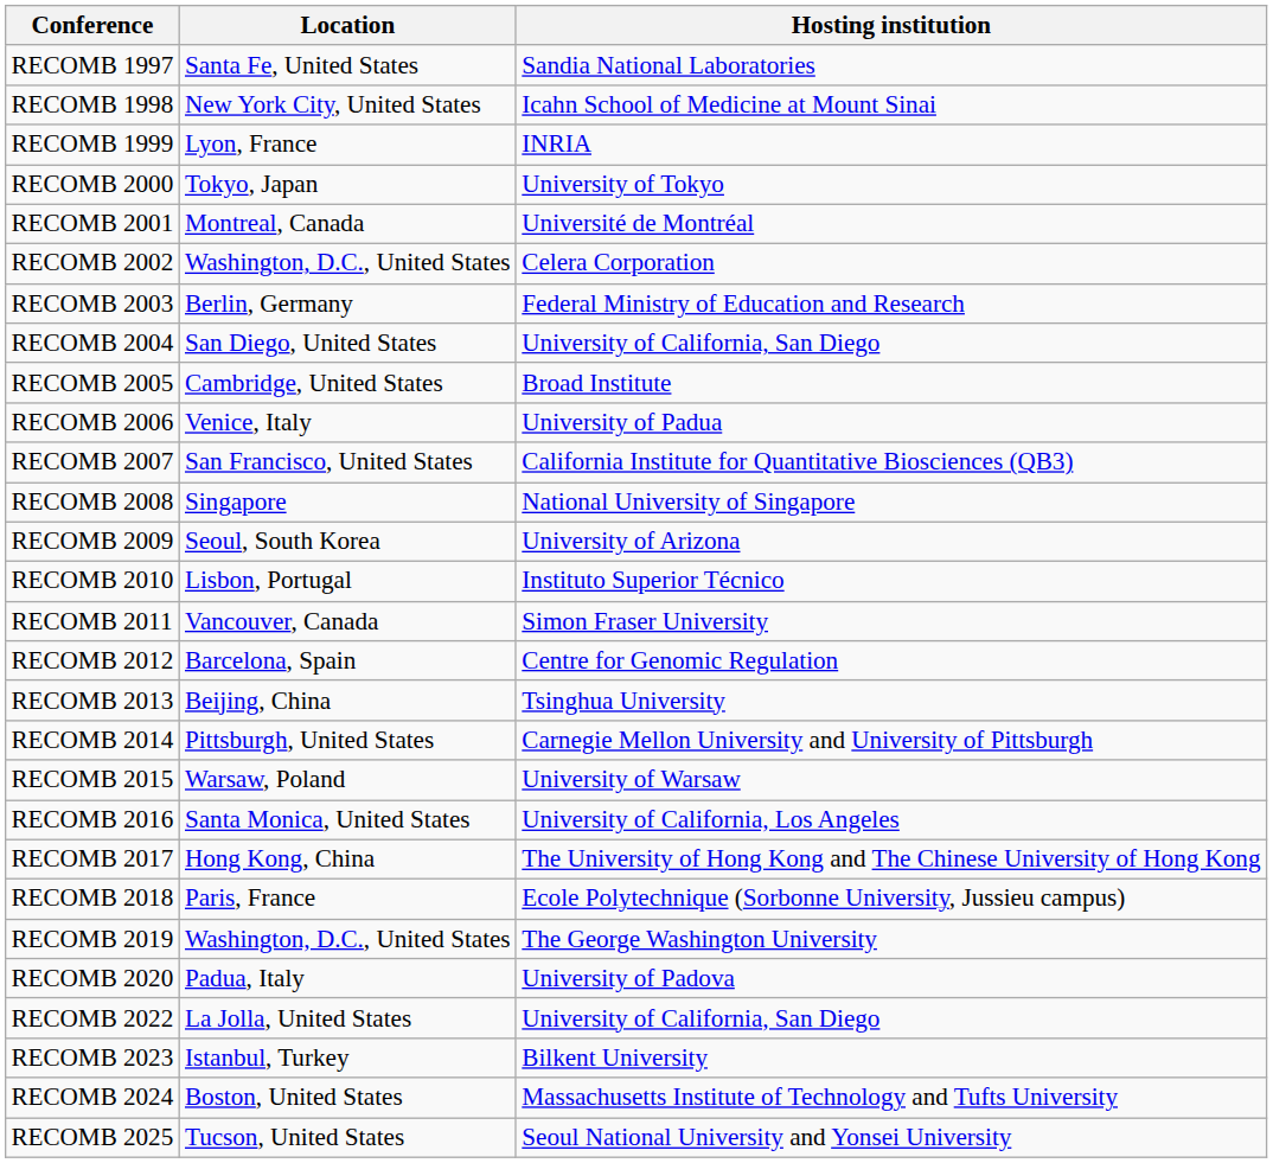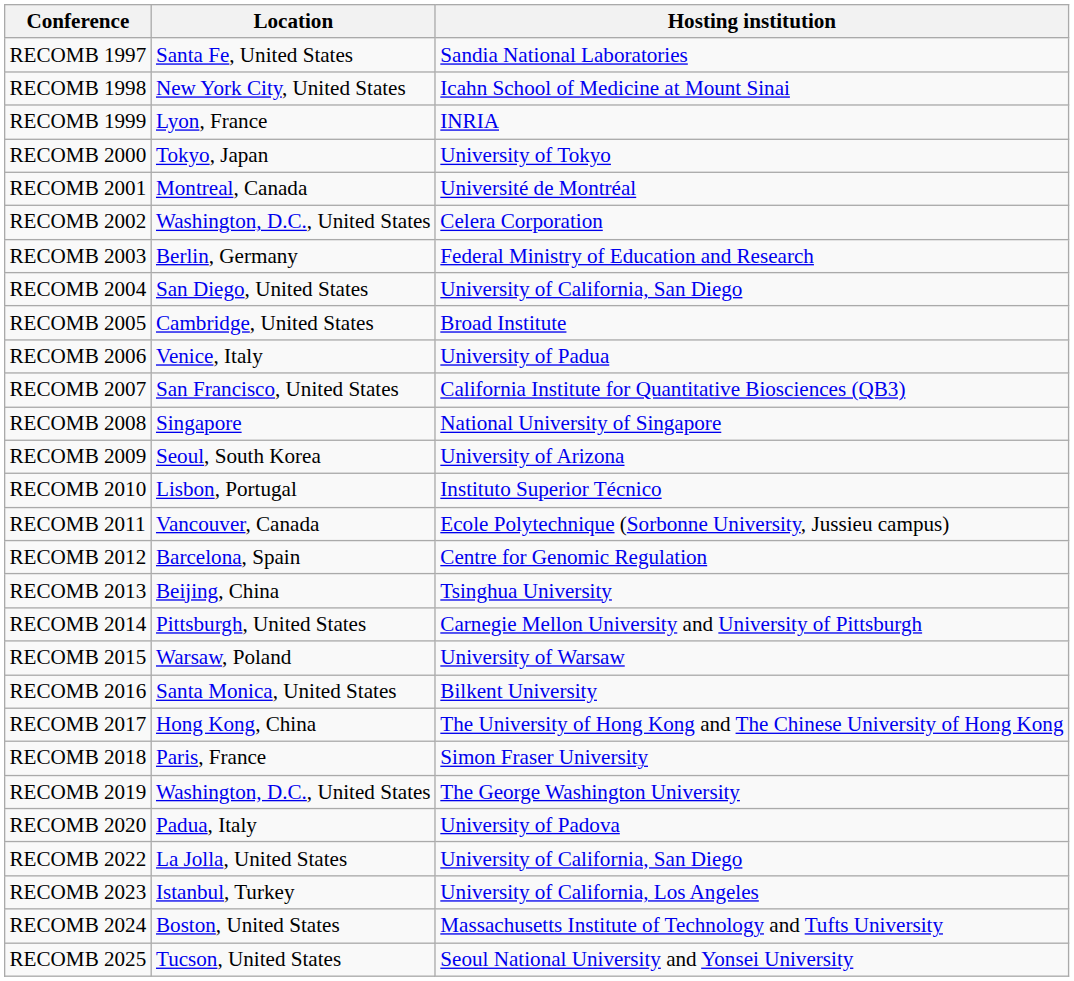 <table class="wikitable">
 <tr>
 <th>Conference</th>
 <th>Location</th>
 <th>Hosting institution</th>
 </tr>
 <tr>
 <td>RECOMB 1997</td>
 <td><a href='#'>Santa Fe</a>, United States</td>
 <td><a href='#'>Sandia National Laboratories</a></td>
 </tr>
 <tr>
 <td>RECOMB 1998</td>
 <td><a href='#'>New York City</a>, United States</td>
 <td><a href='#'>Icahn School of Medicine at Mount Sinai</a></td>
 </tr>
 <tr>
 <td>RECOMB 1999</td>
 <td><a href='#'>Lyon</a>, France</td>
 <td><a href='#'>INRIA</a></td>
 </tr>
 <tr>
 <td>RECOMB 2000</td>
 <td><a href='#'>Tokyo</a>, Japan</td>
 <td><a href='#'>University of Tokyo</a></td>
 </tr>
 <tr>
 <td>RECOMB 2001</td>
 <td><a href='#'>Montreal</a>, Canada</td>
 <td><a href='#'>Université de Montréal</a></td>
 </tr>
 <tr>
 <td>RECOMB 2002</td>
 <td><a href='#'>Washington, D.C.</a>, United States</td>
 <td><a href='#'>Celera Corporation</a></td>
 </tr>
 <tr>
 <td>RECOMB 2003</td>
 <td><a href='#'>Berlin</a>, Germany</td>
 <td><a href='#'>Federal Ministry of Education and Research</a></td>
 </tr>
 <tr>
 <td>RECOMB 2004</td>
 <td><a href='#'>San Diego</a>, United States</td>
 <td><a href='#'>University of California, San Diego</a></td>
 </tr>
 <tr>
 <td>RECOMB 2005</td>
 <td><a href='#'>Cambridge</a>, United States</td>
 <td><a href='#'>Broad Institute</a></td>
 </tr>
 <tr>
 <td>RECOMB 2006</td>
 <td><a href='#'>Venice</a>, Italy</td>
 <td><a href='#'>University of Padua</a></td>
 </tr>
 <tr>
 <td>RECOMB 2007</td>
 <td><a href='#'>San Francisco</a>, United States</td>
 <td><a href='#'>California Institute for Quantitative Biosciences (QB3)</a></td>
 </tr>
 <tr>
 <td>RECOMB 2008</td>
 <td><a href='#'>Singapore</a></td>
 <td><a href='#'>National University of Singapore</a></td>
 </tr>
 <tr>
 <td>RECOMB 2009</td>
 <td><a href='#'>Seoul</a>, South Korea</td>
 <td><a href='#'>University of Arizona</a></td>
 </tr>
 <tr>
 <td>RECOMB 2010</td>
 <td><a href='#'>Lisbon</a>, Portugal</td>
 <td><a href='#'>Instituto Superior Técnico</a></td>
 </tr>
 <tr>
 <td>RECOMB 2011</td>
 <td><a href='#'>Vancouver</a>, Canada</td>
-<td><a href='#'>Simon Fraser University</a></td>
+<td><a href='#'>Ecole Polytechnique</a> (<a href='#'>Sorbonne University</a>, Jussieu campus)</td>
 </tr>
 <tr>
 <td>RECOMB 2012</td>
 <td><a href='#'>Barcelona</a>, Spain</td>
 <td><a href='#'>Centre for Genomic Regulation</a></td>
 </tr>
 <tr>
 <td>RECOMB 2013</td>
 <td><a href='#'>Beijing</a>, China</td>
 <td><a href='#'>Tsinghua University</a></td>
 </tr>
 <tr>
 <td>RECOMB 2014</td>
 <td><a href='#'>Pittsburgh</a>, United States</td>
 <td><a href='#'>Carnegie Mellon University</a> and <a href='#'>University of Pittsburgh</a></td>
 </tr>
 <tr>
 <td>RECOMB 2015</td>
 <td><a href='#'>Warsaw</a>, Poland</td>
 <td><a href='#'>University of Warsaw</a></td>
 </tr>
 <tr>
 <td>RECOMB 2016</td>
 <td><a href='#'>Santa Monica</a>, United States</td>
-<td><a href='#'>University of California, Los Angeles</a></td>
+<td><a href='#'>Bilkent University</a></td>
 </tr>
 <tr>
 <td>RECOMB 2017</td>
 <td><a href='#'>Hong Kong</a>, China</td>
 <td><a href='#'>The University of Hong Kong</a> and <a href='#'>The Chinese University of Hong Kong</a></td>
 </tr>
 <tr>
 <td>RECOMB 2018</td>
 <td><a href='#'>Paris</a>, France</td>
-<td><a href='#'>Ecole Polytechnique</a> (<a href='#'>Sorbonne University</a>, Jussieu campus)</td>
+<td><a href='#'>Simon Fraser University</a></td>
 </tr>
 <tr>
 <td>RECOMB 2019</td>
 <td><a href='#'>Washington, D.C.</a>, United States</td>
 <td><a href='#'>The George Washington University</a></td>
 </tr>
 <tr>
 <td>RECOMB 2020</td>
 <td><a href='#'>Padua</a>, Italy</td>
 <td><a href='#'>University of Padova</a></td>
 </tr>
 <tr>
 <td>RECOMB 2022</td>
 <td><a href='#'>La Jolla</a>, United States</td>
 <td><a href='#'>University of California, San Diego</a></td>
 </tr>
 <tr>
 <td>RECOMB 2023</td>
 <td><a href='#'>Istanbul</a>, Turkey</td>
-<td><a href='#'>Bilkent University</a></td>
+<td><a href='#'>University of California, Los Angeles</a></td>
 </tr>
 <tr>
 <td>RECOMB 2024</td>
 <td><a href='#'>Boston</a>, United States</td>
 <td><a href='#'>Massachusetts Institute of Technology</a> and <a href='#'>Tufts University</a></td>
 </tr>
 <tr>
 <td>RECOMB 2025</td>
 <td><a href='#'>Tucson</a>, United States</td>
 <td><a href='#'>Seoul National University</a> and <a href='#'>Yonsei University</a></td>
 </tr>
 </table>
